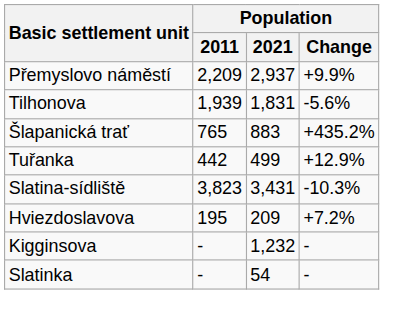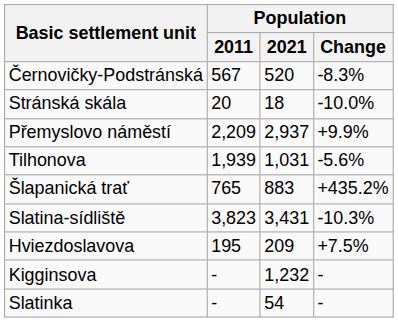 <table class="wikitable sortable">
 <tr>
 <th rowspan=2>Basic settlement unit</th>
 <th colspan=3>Population</th>
 </tr>
 <tr>
 <th>2011</th>
 <th>2021</th>
 <th>Change</th>
 </tr>
 <tr>
+<td>Černovičky-Podstránská</td>
+<td>567</td>
+<td>520</td>
+<td>-8.3%</td>
+</tr>
+<tr>
+<td>Stránská skála</td>
+<td>20</td>
+<td>18</td>
+<td>-10.0%</td>
+</tr>
+<tr>
 <td>Přemyslovo náměstí</td>
 <td>2,209</td>
 <td>2,937</td>
 <td>+9.9%</td>
 </tr>
 <tr>
 <td>Tilhonova</td>
 <td>1,939</td>
-<td>1,831</td>
+<td>1,031</td>
 <td>-5.6%</td>
 </tr>
 <tr>
 <td>Šlapanická trať</td>
 <td>765</td>
 <td>883</td>
 <td>+435.2%</td>
-</tr>
-<tr>
-<td>Tuřanka</td>
-<td>442</td>
-<td>499</td>
-<td>+12.9%</td>
 </tr>
 <tr>
 <td>Slatina-sídliště</td>
 <td>3,823</td>
 <td>3,431</td>
 <td>-10.3%</td>
 </tr>
 <tr>
 <td>Hviezdoslavova</td>
 <td>195</td>
 <td>209</td>
-<td>+7.2%</td>
+<td>+7.5%</td>
 </tr>
 <tr>
 <td>Kigginsova</td>
 <td>-</td>
 <td>1,232</td>
 <td>-</td>
 </tr>
 <tr>
 <td>Slatinka</td>
 <td>-</td>
 <td>54</td>
 <td>-</td>
 </tr>
 </table>
